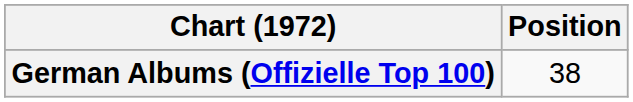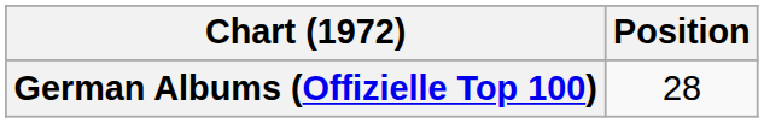 <table class="wikitable plainrowheaders" style="text-align:center">
 <tr>
 <th scope="col">Chart (1972)</th>
 <th scope="col">Position</th>
 </tr>
 <tr>
 <th scope="row">German Albums (<a href='#'>Offizielle Top 100</a>)</th>
-<td>38</td>
+<td>28</td>
 </tr>
 </table>
